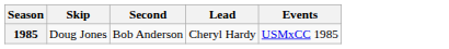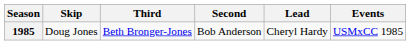 <table class="wikitable">
 <tr>
 <th scope="col">Season</th>
 <th scope="col">Skip</th>
+<th scope="col">Third</th>
 <th scope="col">Second</th>
 <th scope="col">Lead</th>
 <th scope="col">Events</th>
 </tr>
 <tr>
 <th scope="row">1985</th>
 <td>Doug Jones</td>
+<td><a href='#'>Beth Bronger-Jones</a></td>
 <td>Bob Anderson</td>
 <td>Cheryl Hardy</td>
 <td><a href='#'>USMxCC</a> 1985 </td>
 </tr>
 </table>
